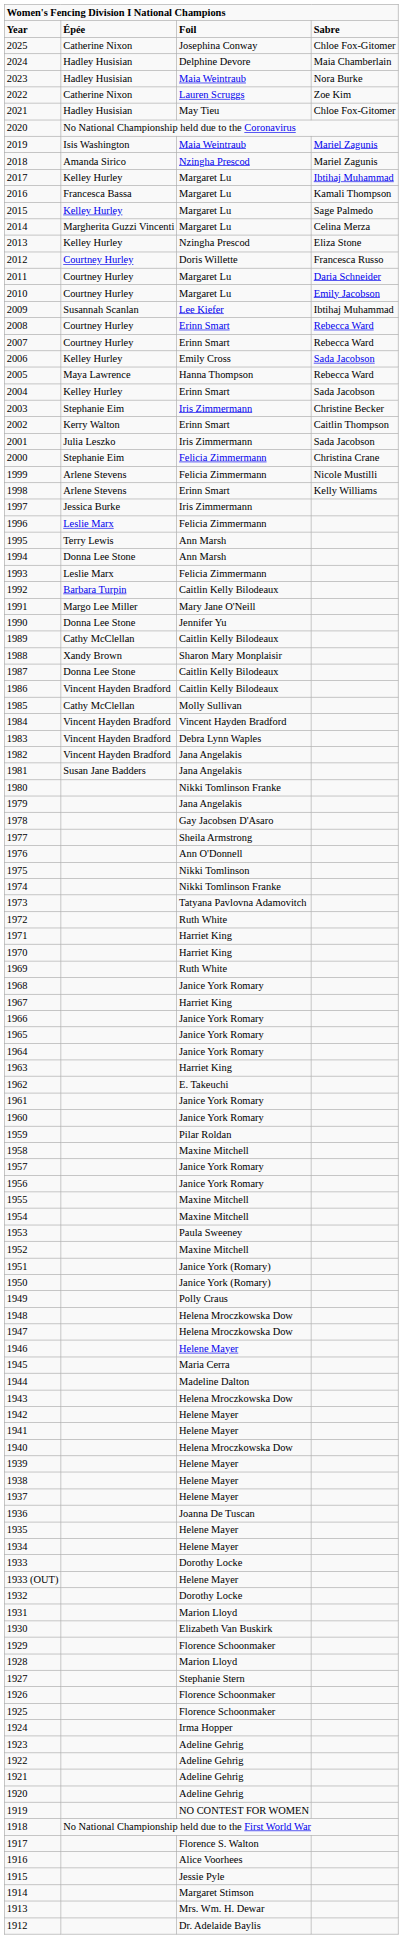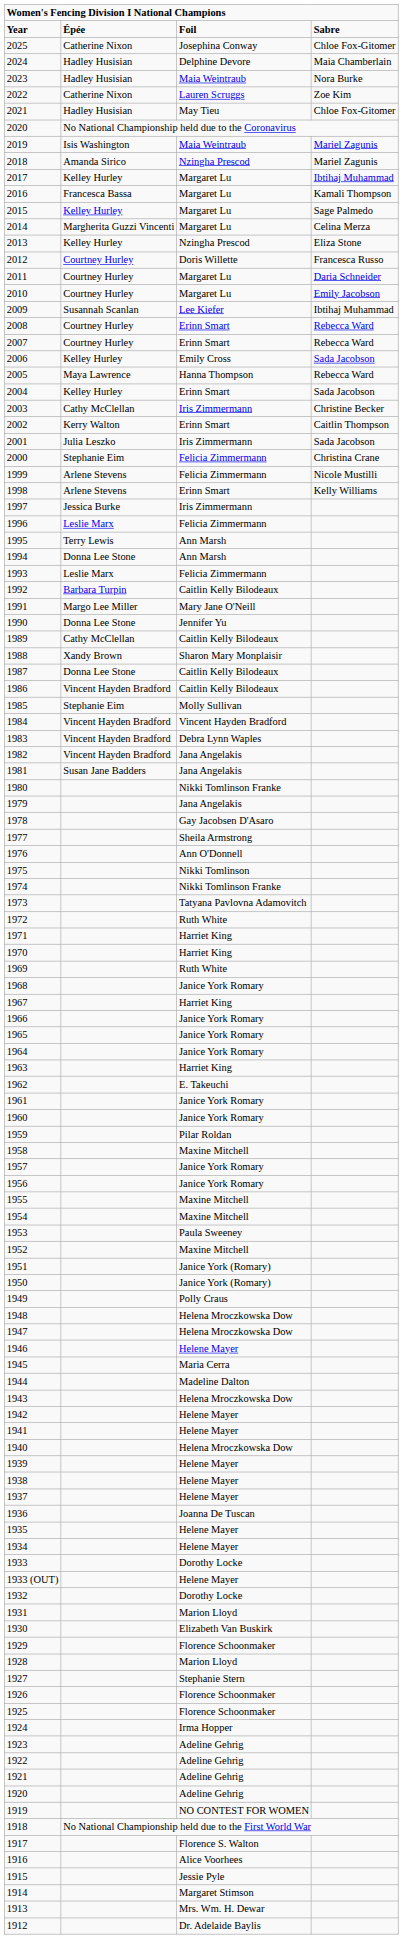 <table class="wikitable sortable">
 <tr>
 <td colspan="4"><strong>Women's Fencing Division I National Champions</strong></td>
 </tr>
 <tr>
 <td><strong>Year</strong></td>
 <td><strong>Épée</strong></td>
 <td><strong>Foil</strong></td>
 <td><strong>Sabre</strong></td>
 </tr>
 <tr>
 <td>2025</td>
 <td>Catherine Nixon</td>
 <td>Josephina Conway</td>
 <td>Chloe Fox-Gitomer</td>
 </tr>
 <tr>
 <td>2024</td>
 <td>Hadley Husisian</td>
 <td>Delphine Devore</td>
 <td>Maia Chamberlain</td>
 </tr>
 <tr>
 <td>2023</td>
 <td>Hadley Husisian</td>
 <td><a href='#'>Maia Weintraub</a></td>
 <td>Nora Burke</td>
 </tr>
 <tr>
 <td>2022</td>
 <td>Catherine Nixon</td>
 <td><a href='#'>Lauren Scruggs</a></td>
 <td>Zoe Kim</td>
 </tr>
 <tr>
 <td>2021</td>
 <td>Hadley Husisian</td>
 <td>May Tieu</td>
 <td>Chloe Fox-Gitomer</td>
 </tr>
 <tr>
 <td>2020</td>
 <td colspan="3">No National Championship held due to the <a href='#'>Coronavirus</a></td>
 </tr>
 <tr>
 <td>2019</td>
 <td>Isis Washington</td>
 <td><a href='#'>Maia Weintraub</a></td>
 <td><a href='#'>Mariel Zagunis</a></td>
 </tr>
 <tr>
 <td>2018</td>
 <td>Amanda Sirico</td>
 <td><a href='#'>Nzingha Prescod</a></td>
 <td>Mariel Zagunis</td>
 </tr>
 <tr>
 <td>2017</td>
 <td>Kelley Hurley</td>
 <td>Margaret Lu</td>
 <td><a href='#'>Ibtihaj Muhammad</a></td>
 </tr>
 <tr>
 <td>2016</td>
 <td>Francesca Bassa</td>
 <td>Margaret Lu</td>
 <td>Kamali Thompson</td>
 </tr>
 <tr>
 <td>2015</td>
 <td><a href='#'>Kelley Hurley</a></td>
 <td>Margaret Lu</td>
 <td>Sage Palmedo</td>
 </tr>
 <tr>
 <td>2014</td>
 <td>Margherita Guzzi Vincenti</td>
 <td>Margaret Lu</td>
 <td>Celina Merza</td>
 </tr>
 <tr>
 <td>2013</td>
 <td>Kelley Hurley</td>
 <td>Nzingha Prescod</td>
 <td>Eliza Stone</td>
 </tr>
 <tr>
 <td>2012</td>
 <td><a href='#'>Courtney Hurley</a></td>
 <td>Doris Willette</td>
 <td>Francesca Russo</td>
 </tr>
 <tr>
 <td>2011</td>
 <td>Courtney Hurley</td>
 <td>Margaret Lu</td>
 <td><a href='#'>Daria Schneider</a></td>
 </tr>
 <tr>
 <td>2010</td>
 <td>Courtney Hurley</td>
 <td>Margaret Lu</td>
 <td><a href='#'>Emily Jacobson</a></td>
 </tr>
 <tr>
 <td>2009</td>
 <td>Susannah Scanlan</td>
 <td><a href='#'>Lee Kiefer</a></td>
 <td>Ibtihaj Muhammad</td>
 </tr>
 <tr>
 <td>2008</td>
 <td>Courtney Hurley</td>
 <td><a href='#'>Erinn Smart</a></td>
 <td><a href='#'>Rebecca Ward</a></td>
 </tr>
 <tr>
 <td>2007</td>
 <td>Courtney Hurley</td>
 <td>Erinn Smart</td>
 <td>Rebecca Ward</td>
 </tr>
 <tr>
 <td>2006</td>
 <td>Kelley Hurley</td>
 <td>Emily Cross</td>
 <td><a href='#'>Sada Jacobson</a></td>
 </tr>
 <tr>
 <td>2005</td>
 <td>Maya Lawrence</td>
 <td>Hanna Thompson</td>
 <td>Rebecca Ward</td>
 </tr>
 <tr>
 <td>2004</td>
 <td>Kelley Hurley</td>
 <td>Erinn Smart</td>
 <td>Sada Jacobson</td>
 </tr>
 <tr>
 <td>2003</td>
-<td>Stephanie Eim</td>
+<td>Cathy McClellan</td>
 <td><a href='#'>Iris Zimmermann</a></td>
 <td>Christine Becker</td>
 </tr>
 <tr>
 <td>2002</td>
 <td>Kerry Walton</td>
 <td>Erinn Smart</td>
 <td>Caitlin Thompson</td>
 </tr>
 <tr>
 <td>2001</td>
 <td>Julia Leszko</td>
 <td>Iris Zimmermann</td>
 <td>Sada Jacobson</td>
 </tr>
 <tr>
 <td>2000</td>
 <td>Stephanie Eim</td>
 <td><a href='#'>Felicia Zimmermann</a></td>
 <td>Christina Crane</td>
 </tr>
 <tr>
 <td>1999</td>
 <td>Arlene Stevens</td>
 <td>Felicia Zimmermann</td>
 <td>Nicole Mustilli</td>
 </tr>
 <tr>
 <td>1998</td>
 <td>Arlene Stevens</td>
 <td>Erinn Smart</td>
 <td>Kelly Williams</td>
 </tr>
 <tr>
 <td>1997</td>
 <td>Jessica Burke</td>
 <td>Iris Zimmermann</td>
 <td></td>
 </tr>
 <tr>
 <td>1996</td>
 <td><a href='#'>Leslie Marx</a></td>
 <td>Felicia Zimmermann</td>
 <td></td>
 </tr>
 <tr>
 <td>1995</td>
 <td>Terry Lewis</td>
 <td>Ann Marsh</td>
 <td></td>
 </tr>
 <tr>
 <td>1994</td>
 <td>Donna Lee Stone</td>
 <td>Ann Marsh</td>
 <td></td>
 </tr>
 <tr>
 <td>1993</td>
 <td>Leslie Marx</td>
 <td>Felicia Zimmermann</td>
 <td></td>
 </tr>
 <tr>
 <td>1992</td>
 <td><a href='#'>Barbara Turpin</a></td>
 <td>Caitlin Kelly Bilodeaux</td>
 <td></td>
 </tr>
 <tr>
 <td>1991</td>
 <td>Margo Lee Miller</td>
 <td>Mary Jane O'Neill</td>
 <td></td>
 </tr>
 <tr>
 <td>1990</td>
 <td>Donna Lee Stone</td>
 <td>Jennifer Yu</td>
 <td></td>
 </tr>
 <tr>
 <td>1989</td>
 <td>Cathy McClellan</td>
 <td>Caitlin Kelly Bilodeaux</td>
 <td></td>
 </tr>
 <tr>
 <td>1988</td>
 <td>Xandy Brown</td>
 <td>Sharon Mary Monplaisir</td>
 <td></td>
 </tr>
 <tr>
 <td>1987</td>
 <td>Donna Lee Stone</td>
 <td>Caitlin Kelly Bilodeaux</td>
 <td></td>
 </tr>
 <tr>
 <td>1986</td>
 <td>Vincent Hayden Bradford</td>
 <td>Caitlin Kelly Bilodeaux</td>
 <td></td>
 </tr>
 <tr>
 <td>1985</td>
-<td>Cathy McClellan</td>
+<td>Stephanie Eim</td>
 <td>Molly Sullivan</td>
 <td></td>
 </tr>
 <tr>
 <td>1984</td>
 <td>Vincent Hayden Bradford</td>
 <td>Vincent Hayden Bradford</td>
 <td></td>
 </tr>
 <tr>
 <td>1983</td>
 <td>Vincent Hayden Bradford</td>
 <td>Debra Lynn Waples</td>
 <td></td>
 </tr>
 <tr>
 <td>1982</td>
 <td>Vincent Hayden Bradford</td>
 <td>Jana Angelakis</td>
 <td></td>
 </tr>
 <tr>
 <td>1981</td>
 <td>Susan Jane Badders</td>
 <td>Jana Angelakis</td>
 <td></td>
 </tr>
 <tr>
 <td>1980</td>
 <td></td>
 <td>Nikki Tomlinson Franke</td>
 <td></td>
 </tr>
 <tr>
 <td>1979</td>
 <td></td>
 <td>Jana Angelakis</td>
 <td></td>
 </tr>
 <tr>
 <td>1978</td>
 <td></td>
 <td>Gay Jacobsen D'Asaro</td>
 <td></td>
 </tr>
 <tr>
 <td>1977</td>
 <td></td>
 <td>Sheila Armstrong</td>
 <td></td>
 </tr>
 <tr>
 <td>1976</td>
 <td></td>
 <td>Ann O'Donnell</td>
 <td></td>
 </tr>
 <tr>
 <td>1975</td>
 <td></td>
 <td>Nikki Tomlinson</td>
 <td></td>
 </tr>
 <tr>
 <td>1974</td>
 <td></td>
 <td>Nikki Tomlinson Franke</td>
 <td></td>
 </tr>
 <tr>
 <td>1973</td>
 <td></td>
 <td>Tatyana Pavlovna Adamovitch</td>
 <td></td>
 </tr>
 <tr>
 <td>1972</td>
 <td></td>
 <td>Ruth White</td>
 <td></td>
 </tr>
 <tr>
 <td>1971</td>
 <td></td>
 <td>Harriet King</td>
 <td></td>
 </tr>
 <tr>
 <td>1970</td>
 <td></td>
 <td>Harriet King</td>
 <td></td>
 </tr>
 <tr>
 <td>1969</td>
 <td></td>
 <td>Ruth White</td>
 <td></td>
 </tr>
 <tr>
 <td>1968</td>
 <td></td>
 <td>Janice York Romary</td>
 <td></td>
 </tr>
 <tr>
 <td>1967</td>
 <td></td>
 <td>Harriet King</td>
 <td></td>
 </tr>
 <tr>
 <td>1966</td>
 <td></td>
 <td>Janice York Romary</td>
 <td></td>
 </tr>
 <tr>
 <td>1965</td>
 <td></td>
 <td>Janice York Romary</td>
 <td></td>
 </tr>
 <tr>
 <td>1964</td>
 <td></td>
 <td>Janice York Romary</td>
 <td></td>
 </tr>
 <tr>
 <td>1963</td>
 <td></td>
 <td>Harriet King</td>
 <td></td>
 </tr>
 <tr>
 <td>1962</td>
 <td></td>
 <td>E. Takeuchi</td>
 <td></td>
 </tr>
 <tr>
 <td>1961</td>
 <td></td>
 <td>Janice York Romary</td>
 <td></td>
 </tr>
 <tr>
 <td>1960</td>
 <td></td>
 <td>Janice York Romary</td>
 <td></td>
 </tr>
 <tr>
 <td>1959</td>
 <td></td>
 <td>Pilar Roldan</td>
 <td></td>
 </tr>
 <tr>
 <td>1958</td>
 <td></td>
 <td>Maxine Mitchell</td>
 <td></td>
 </tr>
 <tr>
 <td>1957</td>
 <td></td>
 <td>Janice York Romary</td>
 <td></td>
 </tr>
 <tr>
 <td>1956</td>
 <td></td>
 <td>Janice York Romary</td>
 <td></td>
 </tr>
 <tr>
 <td>1955</td>
 <td></td>
 <td>Maxine Mitchell</td>
 <td></td>
 </tr>
 <tr>
 <td>1954</td>
 <td></td>
 <td>Maxine Mitchell</td>
 <td></td>
 </tr>
 <tr>
 <td>1953</td>
 <td></td>
 <td>Paula Sweeney</td>
 <td></td>
 </tr>
 <tr>
 <td>1952</td>
 <td></td>
 <td>Maxine Mitchell</td>
 <td></td>
 </tr>
 <tr>
 <td>1951</td>
 <td></td>
 <td>Janice York (Romary)</td>
 <td></td>
 </tr>
 <tr>
 <td>1950</td>
 <td></td>
 <td>Janice York (Romary)</td>
 <td></td>
 </tr>
 <tr>
 <td>1949</td>
 <td></td>
 <td>Polly Craus</td>
 <td></td>
 </tr>
 <tr>
 <td>1948</td>
 <td></td>
 <td>Helena Mroczkowska Dow</td>
 <td></td>
 </tr>
 <tr>
 <td>1947</td>
 <td></td>
 <td>Helena Mroczkowska Dow</td>
 <td></td>
 </tr>
 <tr>
 <td>1946</td>
 <td></td>
 <td><a href='#'>Helene Mayer</a></td>
 <td></td>
 </tr>
 <tr>
 <td>1945</td>
 <td></td>
 <td>Maria Cerra</td>
 <td></td>
 </tr>
 <tr>
 <td>1944</td>
 <td></td>
 <td>Madeline Dalton</td>
 <td></td>
 </tr>
 <tr>
 <td>1943</td>
 <td></td>
 <td>Helena Mroczkowska Dow</td>
 <td></td>
 </tr>
 <tr>
 <td>1942</td>
 <td></td>
 <td>Helene Mayer</td>
 <td></td>
 </tr>
 <tr>
 <td>1941</td>
 <td></td>
 <td>Helene Mayer</td>
 <td></td>
 </tr>
 <tr>
 <td>1940</td>
 <td></td>
 <td>Helena Mroczkowska Dow</td>
 <td></td>
 </tr>
 <tr>
 <td>1939</td>
 <td></td>
 <td>Helene Mayer</td>
 <td></td>
 </tr>
 <tr>
 <td>1938</td>
 <td></td>
 <td>Helene Mayer</td>
 <td></td>
 </tr>
 <tr>
 <td>1937</td>
 <td></td>
 <td>Helene Mayer</td>
 <td></td>
 </tr>
 <tr>
 <td>1936</td>
 <td></td>
 <td>Joanna De Tuscan</td>
 <td></td>
 </tr>
 <tr>
 <td>1935</td>
 <td></td>
 <td>Helene Mayer</td>
 <td></td>
 </tr>
 <tr>
 <td>1934</td>
 <td></td>
 <td>Helene Mayer</td>
 <td></td>
 </tr>
 <tr>
 <td>1933</td>
 <td></td>
 <td>Dorothy Locke</td>
 <td></td>
 </tr>
 <tr>
 <td>1933 (OUT)</td>
 <td></td>
 <td>Helene Mayer</td>
 <td></td>
 </tr>
 <tr>
 <td>1932</td>
 <td></td>
 <td>Dorothy Locke</td>
 <td></td>
 </tr>
 <tr>
 <td>1931</td>
 <td></td>
 <td>Marion Lloyd</td>
 <td></td>
 </tr>
 <tr>
 <td>1930</td>
 <td></td>
 <td>Elizabeth Van Buskirk</td>
 <td></td>
 </tr>
 <tr>
 <td>1929</td>
 <td></td>
 <td>Florence Schoonmaker</td>
 <td></td>
 </tr>
 <tr>
 <td>1928</td>
 <td></td>
 <td>Marion Lloyd</td>
 <td></td>
 </tr>
 <tr>
 <td>1927</td>
 <td></td>
 <td>Stephanie Stern</td>
 <td></td>
 </tr>
 <tr>
 <td>1926</td>
 <td></td>
 <td>Florence Schoonmaker</td>
 <td></td>
 </tr>
 <tr>
 <td>1925</td>
 <td></td>
 <td>Florence Schoonmaker</td>
 <td></td>
 </tr>
 <tr>
 <td>1924</td>
 <td></td>
 <td>Irma Hopper</td>
 <td></td>
 </tr>
 <tr>
 <td>1923</td>
 <td></td>
 <td>Adeline Gehrig</td>
 <td></td>
 </tr>
 <tr>
 <td>1922</td>
 <td></td>
 <td>Adeline Gehrig</td>
 <td></td>
 </tr>
 <tr>
 <td>1921</td>
 <td></td>
 <td>Adeline Gehrig</td>
 <td></td>
 </tr>
 <tr>
 <td>1920</td>
 <td></td>
 <td>Adeline Gehrig</td>
 <td></td>
 </tr>
 <tr>
 <td>1919</td>
 <td></td>
 <td>NO CONTEST FOR WOMEN</td>
 <td></td>
 </tr>
 <tr>
 <td>1918</td>
 <td colspan="3">No National Championship held due to the <a href='#'>First World War</a></td>
 </tr>
 <tr>
 <td>1917</td>
 <td></td>
 <td>Florence S. Walton</td>
 <td></td>
 </tr>
 <tr>
 <td>1916</td>
 <td></td>
 <td>Alice Voorhees</td>
 <td></td>
 </tr>
 <tr>
 <td>1915</td>
 <td></td>
 <td>Jessie Pyle</td>
 <td></td>
 </tr>
 <tr>
 <td>1914</td>
 <td></td>
 <td>Margaret Stimson</td>
 <td></td>
 </tr>
 <tr>
 <td>1913</td>
 <td></td>
 <td>Mrs. Wm. H. Dewar</td>
 <td></td>
 </tr>
 <tr>
 <td>1912</td>
 <td></td>
 <td>Dr. Adelaide Baylis</td>
 </tr>
 </table>
